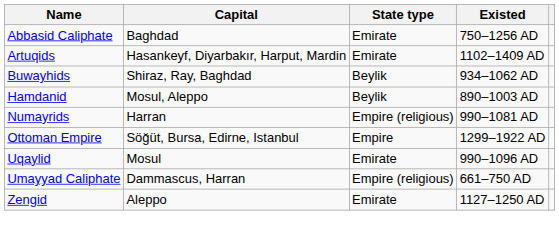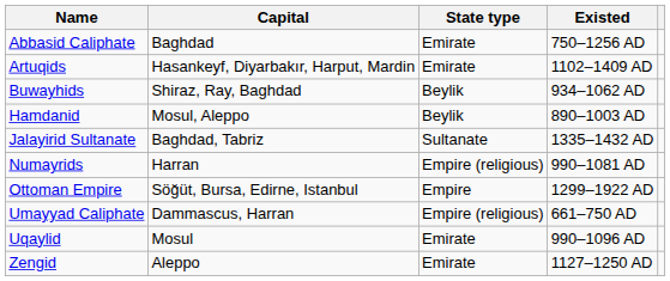 <table class="wikitable sortable" border="1">
 <tr>
 <th>Name</th>
 <th>Capital</th>
 <th>State type</th>
 <th>Existed</th>
 <th></th>
 </tr>
 <tr>
 <td><a href='#'>Abbasid Caliphate</a></td>
 <td>Baghdad</td>
 <td>Emirate</td>
 <td>750–1256 AD</td>
 <td></td>
 </tr>
 <tr>
 <td><a href='#'>Artuqids</a></td>
 <td>Hasankeyf, Diyarbakır, Harput, Mardin</td>
 <td>Emirate</td>
 <td>1102–1409 AD</td>
 <td></td>
 </tr>
 <tr>
 <td><a href='#'>Buwayhids</a></td>
 <td>Shiraz, Ray, Baghdad</td>
 <td>Beylik</td>
 <td>934–1062 AD</td>
 <td></td>
 </tr>
 <tr>
 <td><a href='#'>Hamdanid</a></td>
 <td>Mosul, Aleppo</td>
 <td>Beylik</td>
 <td>890–1003 AD</td>
 <td></td>
 </tr>
 <tr>
+<td><a href='#'>Jalayirid Sultanate</a></td>
+<td>Baghdad, Tabriz</td>
+<td>Sultanate</td>
+<td>1335–1432 AD</td>
+<td></td>
+</tr>
+<tr>
 <td><a href='#'>Numayrids</a></td>
 <td>Harran</td>
 <td>Empire (religious)</td>
 <td>990–1081 AD</td>
 <td></td>
 </tr>
 <tr>
 <td><a href='#'>Ottoman Empire</a></td>
 <td>Söğüt, Bursa, Edirne, Istanbul</td>
 <td>Empire</td>
 <td>1299–1922 AD</td>
 <td></td>
 </tr>
 <tr>
+<td><a href='#'>Umayyad Caliphate</a></td>
+<td>Dammascus, Harran</td>
+<td>Empire (religious)</td>
+<td>661–750 AD</td>
+<td></td>
+</tr>
+<tr>
 <td><a href='#'>Uqaylid</a></td>
 <td>Mosul</td>
 <td>Emirate</td>
 <td>990–1096 AD</td>
-<td></td>
-</tr>
-<tr>
-<td><a href='#'>Umayyad Caliphate</a></td>
-<td>Dammascus, Harran</td>
-<td>Empire (religious)</td>
-<td>661–750 AD</td>
 <td></td>
 </tr>
 <tr>
 <td><a href='#'>Zengid</a></td>
 <td>Aleppo</td>
 <td>Emirate</td>
 <td>1127–1250 AD</td>
 <td></td>
 </tr>
 </table>
